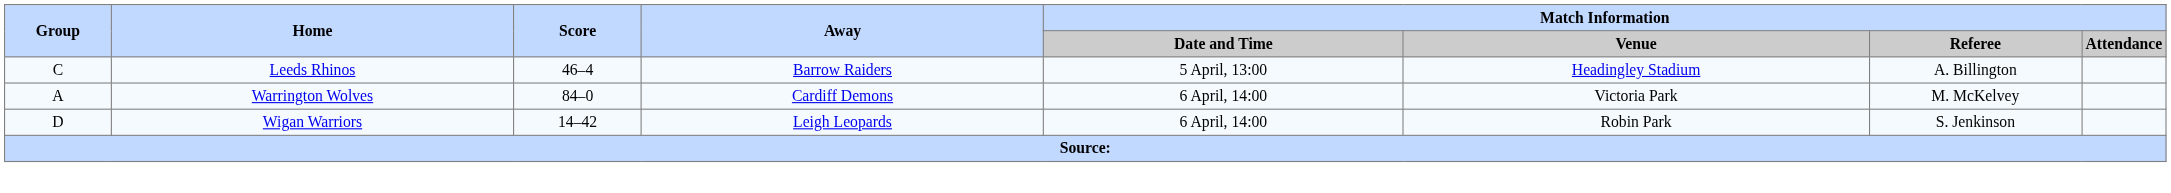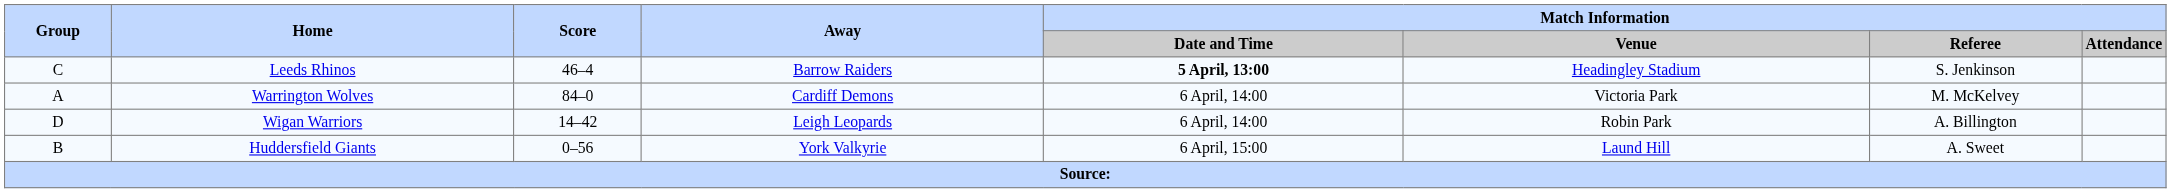 <table border=1 style="border-collapse:collapse; font-size:90%; text-align:center;" cellpadding=3 cellspacing=0 width=100%>
 <tr bgcolor=#C1D8FF>
 <th scope="col" rowspan=2 width=5%>Group</th>
 <th scope="col" rowspan=2 width=19%>Home</th>
 <th scope="col" rowspan=2 width=6%>Score</th>
 <th scope="col" rowspan=2 width=19%>Away</th>
 <th colspan=4>Match Information</th>
 </tr>
 <tr bgcolor=#CCCCCC>
 <th scope="col" width=17%>Date and Time</th>
 <th scope="col" width=22%>Venue</th>
 <th scope="col" width=10%>Referee</th>
 <th scope="col" width=7%>Attendance</th>
 </tr>
 <tr bgcolor=#F5FAFF>
 <td>C</td>
 <td><a href='#'>Leeds Rhinos</a></td>
 <td>46–4</td>
 <td><a href='#'>Barrow Raiders</a></td>
-<td>5 April, 13:00</td>
+<td><strong>5 April, 13:00</strong></td>
 <td><a href='#'>Headingley Stadium</a></td>
-<td>A. Billington</td>
+<td>S. Jenkinson</td>
 <td></td>
 </tr>
 <tr bgcolor=#F5FAFF>
 <td>A</td>
 <td><a href='#'> Warrington Wolves</a></td>
 <td>84–0</td>
 <td><a href='#'>Cardiff Demons</a></td>
 <td>6 April, 14:00</td>
 <td>Victoria Park</td>
 <td>M. McKelvey</td>
 <td></td>
 </tr>
 <tr bgcolor=#F5FAFF>
 <td>D</td>
 <td><a href='#'>Wigan Warriors</a></td>
 <td>14–42</td>
 <td><a href='#'>Leigh Leopards</a></td>
 <td>6 April, 14:00</td>
 <td>Robin Park</td>
-<td>S. Jenkinson</td>
+<td>A. Billington</td>
+<td></td>
+</tr>
+<tr bgcolor=#F5FAFF>
+<td>B</td>
+<td><a href='#'>Huddersfield Giants</a></td>
+<td>0–56</td>
+<td><a href='#'>York Valkyrie</a></td>
+<td>6 April, 15:00</td>
+<td><a href='#'>Laund Hill</a></td>
+<td>A. Sweet</td>
 <td></td>
 </tr>
 <tr style="background:#c1d8ff;">
 <th colspan=8>Source:</th>
 </tr>
 </table>
